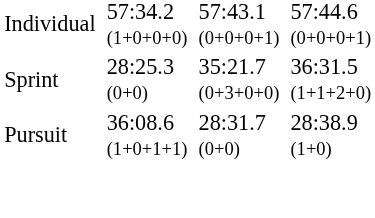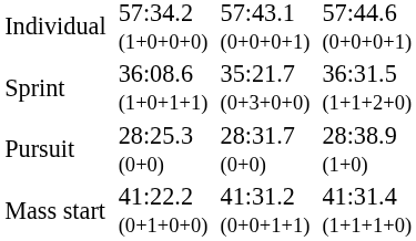 <table>
 <tr>
 <td>Individual<br></td>
 <td></td>
 <td>57:34.2<br><small>(1+0+0+0)</small></td>
 <td></td>
 <td>57:43.1<br><small>(0+0+0+1)</small></td>
 <td></td>
 <td>57:44.6<br><small>(0+0+0+1)</small></td>
 </tr>
 <tr>
 <td>Sprint<br></td>
 <td></td>
-<td>28:25.3<br><small>(0+0)</small></td>
+<td>36:08.6<br><small>(1+0+1+1)</small></td>
 <td></td>
 <td>35:21.7<br><small>(0+3+0+0)</small></td>
 <td></td>
 <td>36:31.5<br><small>(1+1+2+0)</small></td>
 </tr>
 <tr>
 <td>Pursuit<br></td>
 <td></td>
-<td>36:08.6<br><small>(1+0+1+1)</small></td>
+<td>28:25.3<br><small>(0+0)</small></td>
 <td></td>
 <td>28:31.7<br><small>(0+0)</small></td>
 <td></td>
 <td>28:38.9<br><small>(1+0)</small></td>
 </tr>
+<tr>
+<td>Mass start<br></td>
+<td></td>
+<td>41:22.2<br><small>(0+1+0+0)</small></td>
+<td></td>
+<td>41:31.2<br><small>(0+0+1+1)</small></td>
+<td></td>
+<td>41:31.4<br><small>(1+1+1+0)</small></td>
+</tr>
 </table>
